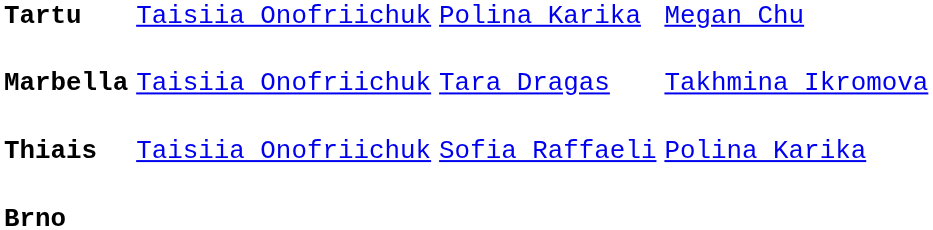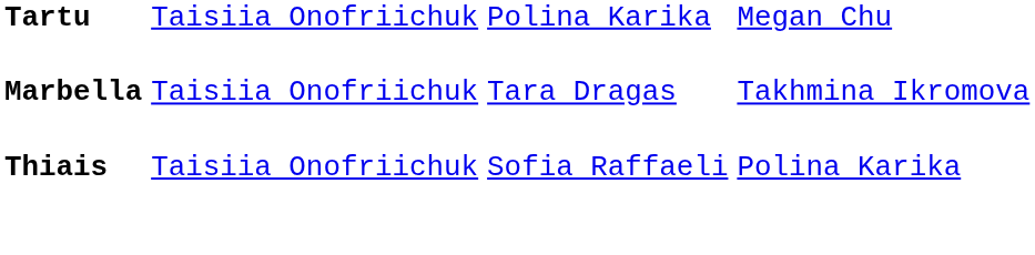 <table>
 <tr>
 <th scope=row style="text-align:left">Tartu</th>
 <td style="height:30px;"> <a href='#'>Taisiia Onofriichuk</a></td>
 <td style="height:30px;"> <a href='#'>Polina Karika</a></td>
 <td style="height:30px;"> <a href='#'>Megan Chu</a></td>
 </tr>
 <tr>
 <th scope=row style="text-align:left">Marbella</th>
 <td style="height:30px;"> <a href='#'>Taisiia Onofriichuk</a></td>
 <td style="height:30px;"> <a href='#'>Tara Dragas</a></td>
 <td style="height:30px;"> <a href='#'>Takhmina Ikromova</a></td>
 </tr>
 <tr>
 <th scope=row style="text-align:left">Thiais</th>
 <td style="height:30px;"> <a href='#'>Taisiia Onofriichuk</a></td>
 <td style="height:30px;"> <a href='#'>Sofia Raffaeli</a></td>
 <td style="height:30px;"> <a href='#'>Polina Karika</a></td>
 </tr>
-<tr>
-<th scope=row style="text-align:left">Brno</th>
-<td style="height:30px;"></td>
-<td style="height:30px;"></td>
-<td style="height:30px;"></td>
-</tr>
 </table>
